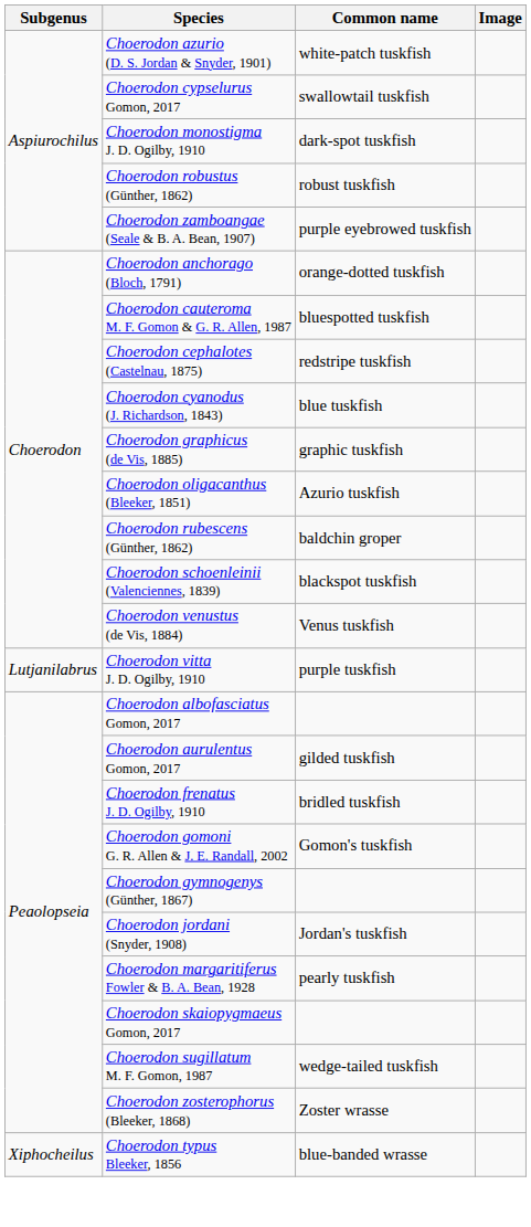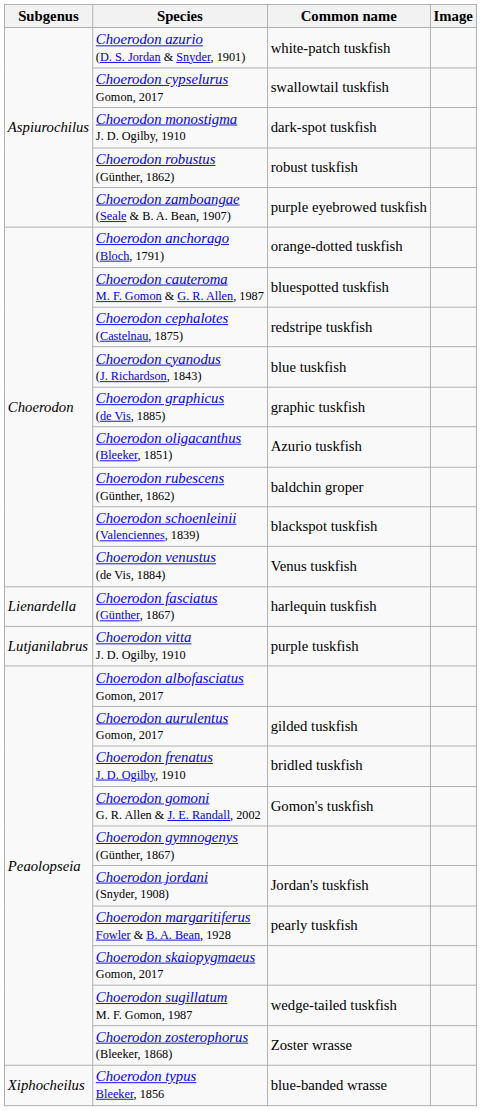 <table class="wikitable sortable">
 <tr>
 <th>Subgenus</th>
 <th>Species</th>
 <th>Common name</th>
 <th>Image</th>
 </tr>
 <tr>
 <td rowspan="5"><em>Aspiurochilus</em></td>
 <td><em><a href='#'>Choerodon azurio</a></em><br><small>(<a href='#'>D. S. Jordan</a> & <a href='#'>Snyder</a>, 1901)</small></td>
 <td>white-patch tuskfish</td>
 <td></td>
 </tr>
 <tr>
 <td><em><a href='#'>Choerodon cypselurus</a></em><br><small>Gomon, 2017</small></td>
 <td>swallowtail tuskfish</td>
 <td></td>
 </tr>
 <tr>
 <td><em><a href='#'>Choerodon monostigma</a></em><br><small>J. D. Ogilby, 1910</small></td>
 <td>dark-spot tuskfish</td>
 <td></td>
 </tr>
 <tr>
 <td><em><a href='#'>Choerodon robustus</a></em><br><small>(Günther, 1862)</small></td>
 <td>robust tuskfish</td>
 <td></td>
 </tr>
 <tr>
 <td><em><a href='#'>Choerodon zamboangae</a></em><br><small>(<a href='#'>Seale</a> & B. A. Bean, 1907)</small></td>
 <td>purple eyebrowed tuskfish</td>
 <td></td>
 </tr>
 <tr>
 <td rowspan="9"><em>Choerodon</em></td>
 <td><em><a href='#'>Choerodon anchorago</a></em><br><small>(<a href='#'>Bloch</a>, 1791)</small></td>
 <td>orange-dotted tuskfish</td>
 <td></td>
 </tr>
 <tr>
 <td><em><a href='#'>Choerodon cauteroma</a></em><br><small><a href='#'>M. F. Gomon</a> & <a href='#'>G. R. Allen</a>, 1987</small></td>
 <td>bluespotted tuskfish</td>
 <td></td>
 </tr>
 <tr>
 <td><em><a href='#'>Choerodon cephalotes</a></em><br><small>(<a href='#'>Castelnau</a>, 1875)</small></td>
 <td>redstripe tuskfish</td>
 <td></td>
 </tr>
 <tr>
 <td><em><a href='#'>Choerodon cyanodus</a></em><br><small>(<a href='#'>J. Richardson</a>, 1843)</small></td>
 <td>blue tuskfish</td>
 <td></td>
 </tr>
 <tr>
 <td><em><a href='#'>Choerodon graphicus</a></em><br><small>(<a href='#'>de Vis</a>, 1885)</small></td>
 <td>graphic tuskfish</td>
 <td></td>
 </tr>
 <tr>
 <td><em><a href='#'>Choerodon oligacanthus</a></em><br><small>(<a href='#'>Bleeker</a>, 1851)</small></td>
 <td>Azurio tuskfish</td>
 <td></td>
 </tr>
 <tr>
 <td><em><a href='#'>Choerodon rubescens</a></em><br><small>(Günther, 1862)</small></td>
 <td>baldchin groper</td>
 <td></td>
 </tr>
 <tr>
 <td><em><a href='#'>Choerodon schoenleinii</a></em><br><small>(<a href='#'>Valenciennes</a>, 1839)</small></td>
 <td>blackspot tuskfish</td>
 <td></td>
 </tr>
 <tr>
 <td><em><a href='#'>Choerodon venustus</a></em><br><small>(de Vis, 1884)</small></td>
 <td>Venus tuskfish</td>
 <td></td>
 </tr>
 <tr>
+<td><em>Lienardella</em></td>
+<td><em><a href='#'>Choerodon fasciatus</a></em><br><small>(<a href='#'>Günther</a>, 1867)</small></td>
+<td>harlequin tuskfish</td>
+<td></td>
+</tr>
+<tr>
 <td><em>Lutjanilabrus</em></td>
 <td><em><a href='#'>Choerodon vitta</a></em><br><small>J. D. Ogilby, 1910</small></td>
 <td>purple tuskfish</td>
 <td></td>
 </tr>
 <tr>
 <td rowspan="10"><em>Peaolopseia</em></td>
 <td><em><a href='#'>Choerodon albofasciatus</a></em><br><small>Gomon, 2017</small></td>
 <td></td>
 <td></td>
 </tr>
 <tr>
 <td><em><a href='#'>Choerodon aurulentus</a></em><br><small>Gomon, 2017</small></td>
 <td>gilded tuskfish</td>
 <td></td>
 </tr>
 <tr>
 <td><em><a href='#'>Choerodon frenatus</a></em><br><small><a href='#'>J. D. Ogilby</a>, 1910</small></td>
 <td>bridled tuskfish</td>
 <td></td>
 </tr>
 <tr>
 <td><em><a href='#'>Choerodon gomoni</a></em><br><small>G. R. Allen & <a href='#'>J. E. Randall</a>, 2002</small></td>
 <td>Gomon's tuskfish</td>
 <td></td>
 </tr>
 <tr>
 <td><em><a href='#'>Choerodon gymnogenys</a></em><br><small>(Günther, 1867)</small></td>
 <td></td>
 <td></td>
 </tr>
 <tr>
 <td><em><a href='#'>Choerodon jordani</a></em><br><small>(Snyder, 1908)</small></td>
 <td>Jordan's tuskfish</td>
 <td></td>
 </tr>
 <tr>
 <td><em><a href='#'>Choerodon margaritiferus</a></em><br><small><a href='#'>Fowler</a> & <a href='#'>B. A. Bean</a>, 1928</small></td>
 <td>pearly tuskfish</td>
 <td></td>
 </tr>
 <tr>
 <td><em><a href='#'>Choerodon skaiopygmaeus</a></em><br><small>Gomon, 2017</small></td>
 <td></td>
 <td></td>
 </tr>
 <tr>
 <td><em><a href='#'>Choerodon sugillatum</a></em><br><small>M. F. Gomon, 1987</small></td>
 <td>wedge-tailed tuskfish</td>
 <td></td>
 </tr>
 <tr>
 <td><em><a href='#'>Choerodon zosterophorus</a></em><br><small>(Bleeker, 1868)</small></td>
 <td>Zoster wrasse</td>
 <td></td>
 </tr>
 <tr>
 <td><em>Xiphocheilus</em></td>
 <td><em><a href='#'>Choerodon typus</a></em><br><small><a href='#'>Bleeker</a>, 1856</small></td>
 <td>blue-banded wrasse</td>
 <td></td>
 </tr>
 </table>
